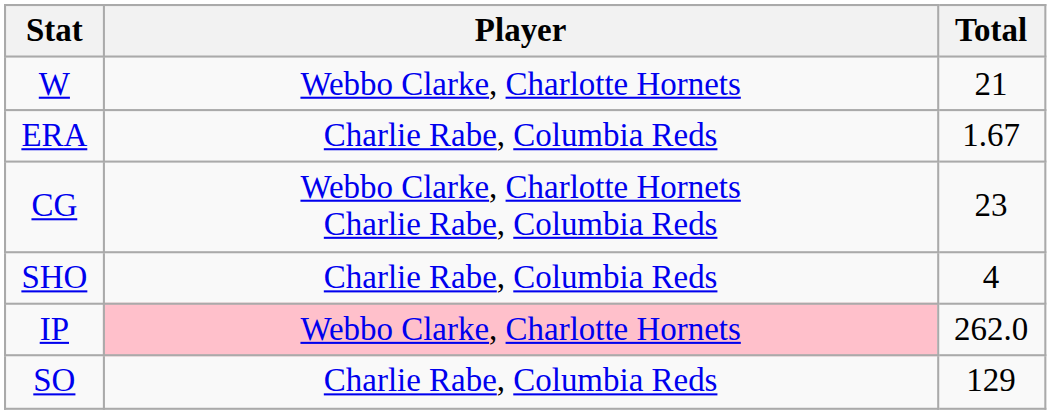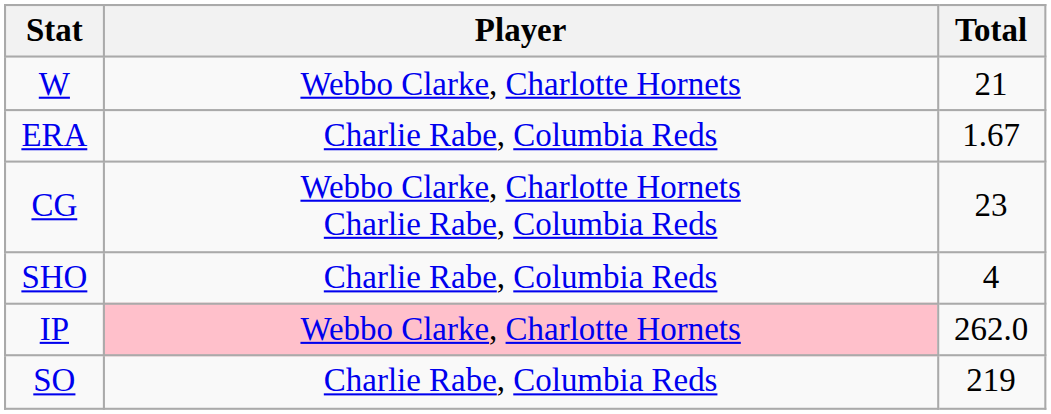 <table class="wikitable" width="40%" style="text-align:center;">
 <tr>
 <th width="5%">Stat</th>
 <th width="60%">Player</th>
 <th width="5%">Total</th>
 </tr>
 <tr>
 <td><a href='#'>W</a></td>
 <td><a href='#'>Webbo Clarke</a>, <a href='#'>Charlotte Hornets</a></td>
 <td>21</td>
 </tr>
 <tr>
 <td><a href='#'>ERA</a></td>
 <td><a href='#'>Charlie Rabe</a>, <a href='#'>Columbia Reds</a></td>
 <td>1.67</td>
 </tr>
 <tr>
 <td><a href='#'>CG</a></td>
 <td><a href='#'>Webbo Clarke</a>, <a href='#'>Charlotte Hornets</a> <br> <a href='#'>Charlie Rabe</a>, <a href='#'>Columbia Reds</a></td>
 <td>23</td>
 </tr>
 <tr>
 <td><a href='#'>SHO</a></td>
 <td><a href='#'>Charlie Rabe</a>, <a href='#'>Columbia Reds</a></td>
 <td>4</td>
 </tr>
 <tr>
 <td><a href='#'>IP</a></td>
 <td style="background: pink;"><a href='#'>Webbo Clarke</a>, <a href='#'>Charlotte Hornets</a></td>
 <td>262.0</td>
 </tr>
 <tr>
 <td><a href='#'>SO</a></td>
 <td><a href='#'>Charlie Rabe</a>, <a href='#'>Columbia Reds</a></td>
-<td>129</td>
+<td>219</td>
 </tr>
 </table>
